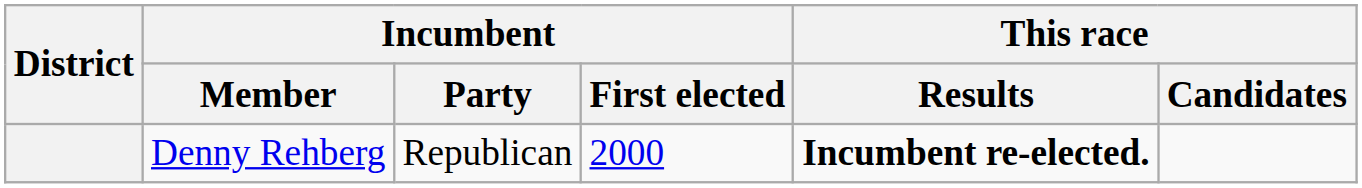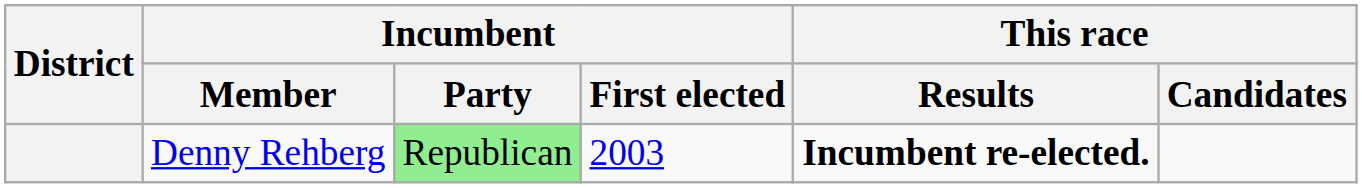 <table class=wikitable>
 <tr>
 <th rowspan=2>District</th>
 <th colspan=3>Incumbent</th>
 <th colspan=2>This race</th>
 </tr>
 <tr>
 <th>Member</th>
 <th>Party</th>
 <th>First elected</th>
 <th>Results</th>
 <th>Candidates</th>
 </tr>
 <tr>
 <th></th>
 <td><a href='#'>Denny Rehberg</a></td>
-<td>Republican</td>
-<td><a href='#'>2000</a></td>
+<td style="background: lightgreen;">Republican</td>
+<td><a href='#'>2003</a></td>
 <td><strong>Incumbent re-elected.</strong></td>
 <td nowrap></td>
 </tr>
 </table>
